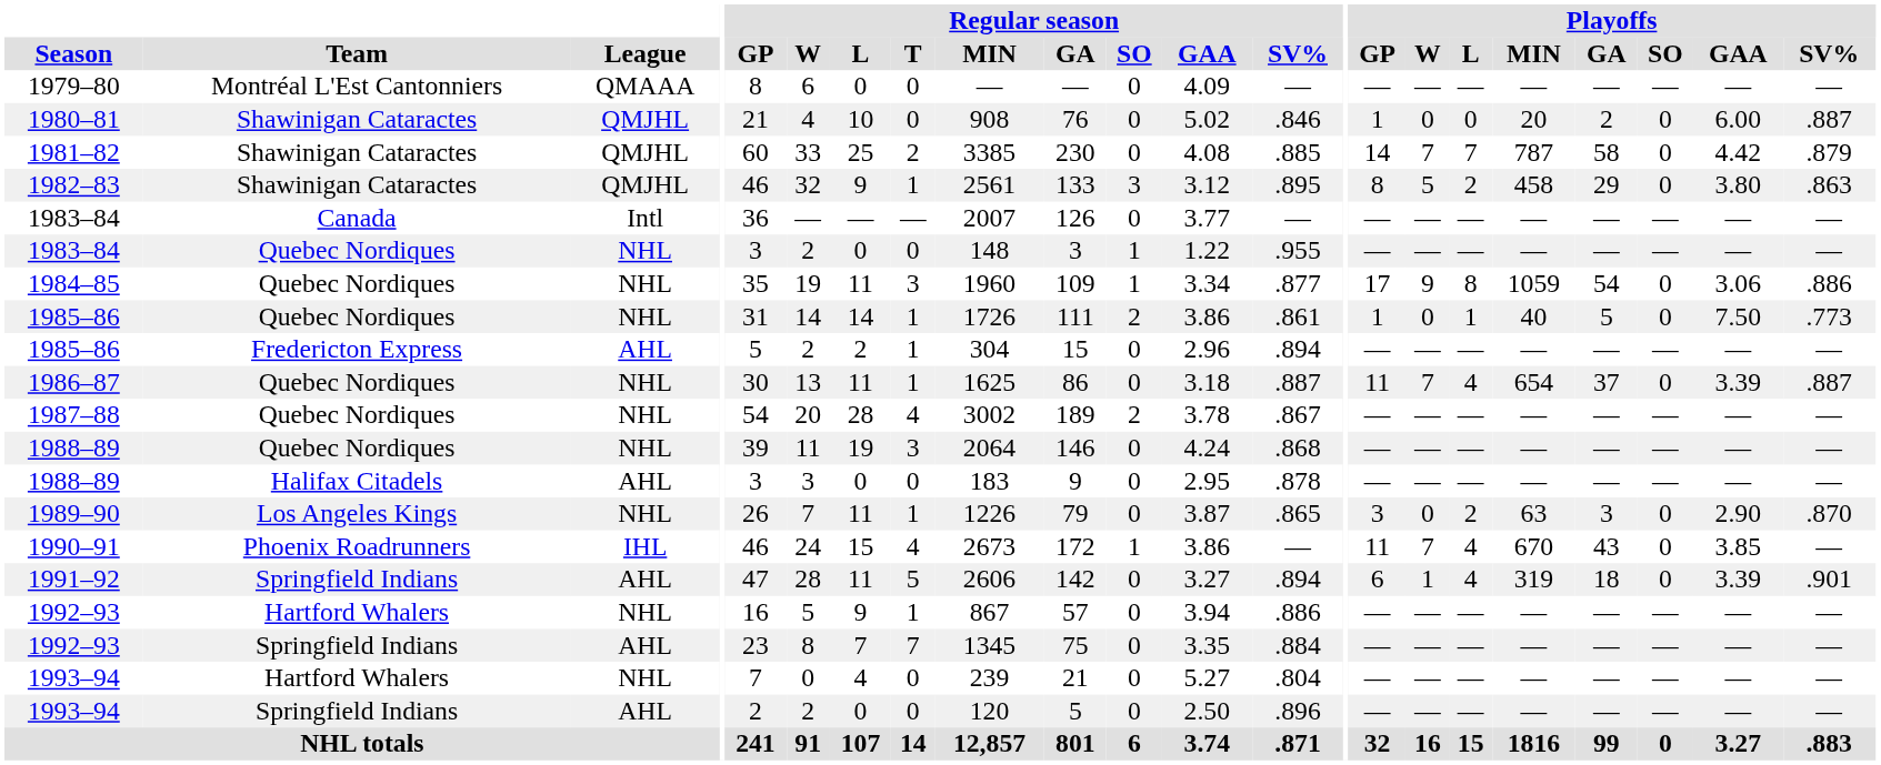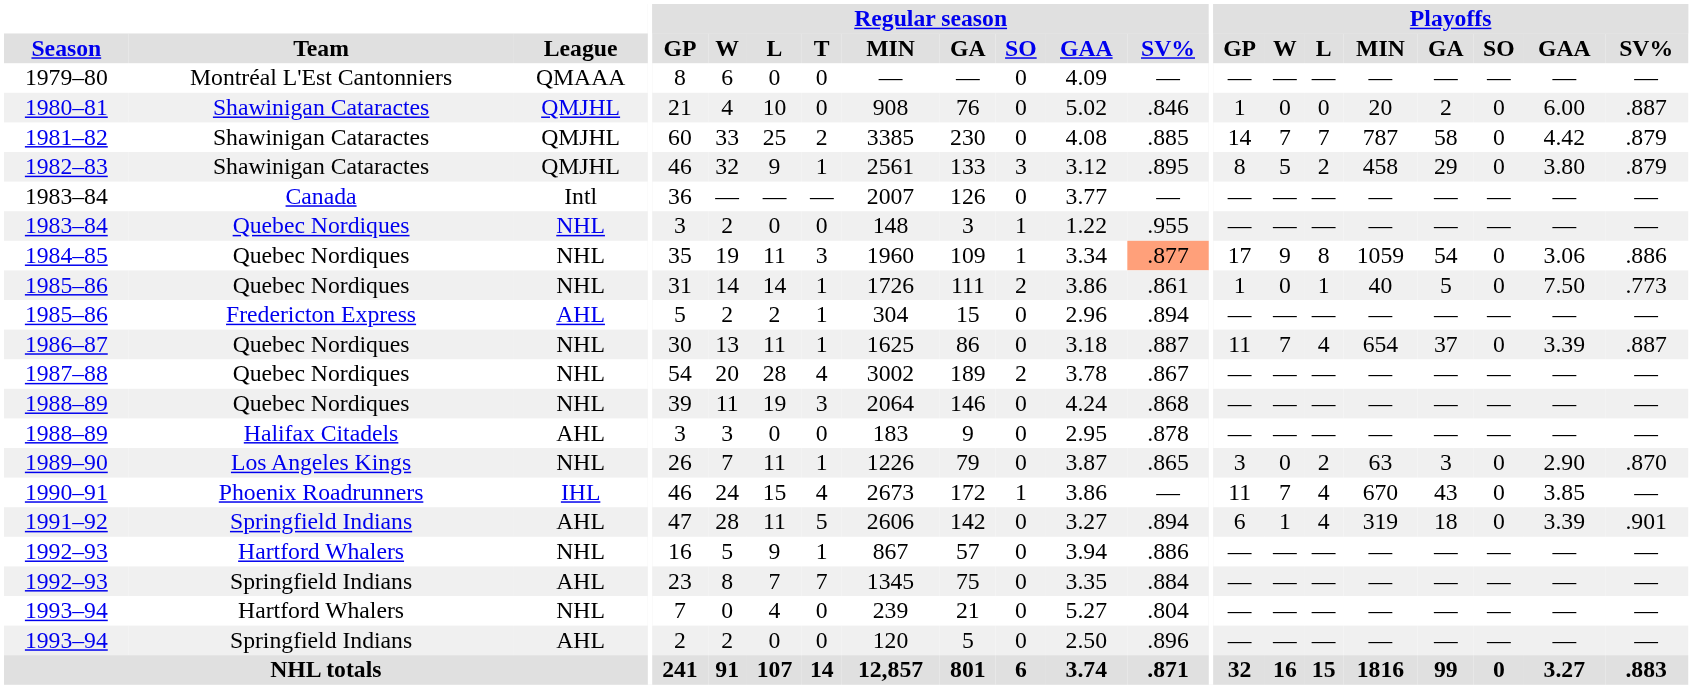 <table border="0" cellpadding="1" cellspacing="0" style="width:90%; text-align:center;">
 <tr bgcolor="#e0e0e0">
 <th colspan="3" bgcolor="#ffffff"></th>
 <th rowspan="99" bgcolor="#ffffff"></th>
 <th colspan="9" bgcolor="#e0e0e0"><a href='#'>Regular season</a></th>
 <th rowspan="99" bgcolor="#ffffff"></th>
 <th colspan="8" bgcolor="#e0e0e0"><a href='#'>Playoffs</a></th>
 </tr>
 <tr bgcolor="#e0e0e0">
 <th><a href='#'>Season</a></th>
 <th>Team</th>
 <th>League</th>
 <th>GP</th>
 <th>W</th>
 <th>L</th>
 <th>T</th>
 <th>MIN</th>
 <th>GA</th>
 <th><a href='#'>SO</a></th>
 <th><a href='#'>GAA</a></th>
 <th><a href='#'>SV%</a></th>
 <th>GP</th>
 <th>W</th>
 <th>L</th>
 <th>MIN</th>
 <th>GA</th>
 <th>SO</th>
 <th>GAA</th>
 <th>SV%</th>
 </tr>
 <tr>
 <td>1979–80</td>
 <td>Montréal L'Est Cantonniers</td>
 <td>QMAAA</td>
 <td>8</td>
 <td>6</td>
 <td>0</td>
 <td>0</td>
 <td>—</td>
 <td>—</td>
 <td>0</td>
 <td>4.09</td>
 <td>—</td>
 <td>—</td>
 <td>—</td>
 <td>—</td>
 <td>—</td>
 <td>—</td>
 <td>—</td>
 <td>—</td>
 <td>—</td>
 </tr>
 <tr bgcolor="#f0f0f0">
 <td><a href='#'>1980–81</a></td>
 <td><a href='#'>Shawinigan Cataractes</a></td>
 <td><a href='#'>QMJHL</a></td>
 <td>21</td>
 <td>4</td>
 <td>10</td>
 <td>0</td>
 <td>908</td>
 <td>76</td>
 <td>0</td>
 <td>5.02</td>
 <td>.846</td>
 <td>1</td>
 <td>0</td>
 <td>0</td>
 <td>20</td>
 <td>2</td>
 <td>0</td>
 <td>6.00</td>
 <td>.887</td>
 </tr>
 <tr>
 <td><a href='#'>1981–82</a></td>
 <td>Shawinigan Cataractes</td>
 <td>QMJHL</td>
 <td>60</td>
 <td>33</td>
 <td>25</td>
 <td>2</td>
 <td>3385</td>
 <td>230</td>
 <td>0</td>
 <td>4.08</td>
 <td>.885</td>
 <td>14</td>
 <td>7</td>
 <td>7</td>
 <td>787</td>
 <td>58</td>
 <td>0</td>
 <td>4.42</td>
 <td>.879</td>
 </tr>
 <tr bgcolor="#f0f0f0">
 <td><a href='#'>1982–83</a></td>
 <td>Shawinigan Cataractes</td>
 <td>QMJHL</td>
 <td>46</td>
 <td>32</td>
 <td>9</td>
 <td>1</td>
 <td>2561</td>
 <td>133</td>
 <td>3</td>
 <td>3.12</td>
 <td>.895</td>
 <td>8</td>
 <td>5</td>
 <td>2</td>
 <td>458</td>
 <td>29</td>
 <td>0</td>
 <td>3.80</td>
-<td>.863</td>
+<td>.879</td>
 </tr>
 <tr>
 <td>1983–84</td>
 <td><a href='#'>Canada</a></td>
 <td>Intl</td>
 <td>36</td>
 <td>—</td>
 <td>—</td>
 <td>—</td>
 <td>2007</td>
 <td>126</td>
 <td>0</td>
 <td>3.77</td>
 <td>—</td>
 <td>—</td>
 <td>—</td>
 <td>—</td>
 <td>—</td>
 <td>—</td>
 <td>—</td>
 <td>—</td>
 <td>—</td>
 </tr>
 <tr bgcolor="#f0f0f0">
 <td><a href='#'>1983–84</a></td>
 <td><a href='#'>Quebec Nordiques</a></td>
 <td><a href='#'>NHL</a></td>
 <td>3</td>
 <td>2</td>
 <td>0</td>
 <td>0</td>
 <td>148</td>
 <td>3</td>
 <td>1</td>
 <td>1.22</td>
 <td>.955</td>
 <td>—</td>
 <td>—</td>
 <td>—</td>
 <td>—</td>
 <td>—</td>
 <td>—</td>
 <td>—</td>
 <td>—</td>
 </tr>
 <tr>
 <td><a href='#'>1984–85</a></td>
 <td>Quebec Nordiques</td>
 <td>NHL</td>
 <td>35</td>
 <td>19</td>
 <td>11</td>
 <td>3</td>
 <td>1960</td>
 <td>109</td>
 <td>1</td>
 <td>3.34</td>
-<td>.877</td>
+<td style="background: lightsalmon;">.877</td>
 <td>17</td>
 <td>9</td>
 <td>8</td>
 <td>1059</td>
 <td>54</td>
 <td>0</td>
 <td>3.06</td>
 <td>.886</td>
 </tr>
 <tr bgcolor="#f0f0f0">
 <td><a href='#'>1985–86</a></td>
 <td>Quebec Nordiques</td>
 <td>NHL</td>
 <td>31</td>
 <td>14</td>
 <td>14</td>
 <td>1</td>
 <td>1726</td>
 <td>111</td>
 <td>2</td>
 <td>3.86</td>
 <td>.861</td>
 <td>1</td>
 <td>0</td>
 <td>1</td>
 <td>40</td>
 <td>5</td>
 <td>0</td>
 <td>7.50</td>
 <td>.773</td>
 </tr>
 <tr>
 <td><a href='#'>1985–86</a></td>
 <td><a href='#'>Fredericton Express</a></td>
 <td><a href='#'>AHL</a></td>
 <td>5</td>
 <td>2</td>
 <td>2</td>
 <td>1</td>
 <td>304</td>
 <td>15</td>
 <td>0</td>
 <td>2.96</td>
 <td>.894</td>
 <td>—</td>
 <td>—</td>
 <td>—</td>
 <td>—</td>
 <td>—</td>
 <td>—</td>
 <td>—</td>
 <td>—</td>
 </tr>
 <tr bgcolor="#f0f0f0">
 <td><a href='#'>1986–87</a></td>
 <td>Quebec Nordiques</td>
 <td>NHL</td>
 <td>30</td>
 <td>13</td>
 <td>11</td>
 <td>1</td>
 <td>1625</td>
 <td>86</td>
 <td>0</td>
 <td>3.18</td>
 <td>.887</td>
 <td>11</td>
 <td>7</td>
 <td>4</td>
 <td>654</td>
 <td>37</td>
 <td>0</td>
 <td>3.39</td>
 <td>.887</td>
 </tr>
 <tr>
 <td><a href='#'>1987–88</a></td>
 <td>Quebec Nordiques</td>
 <td>NHL</td>
 <td>54</td>
 <td>20</td>
 <td>28</td>
 <td>4</td>
 <td>3002</td>
 <td>189</td>
 <td>2</td>
 <td>3.78</td>
 <td>.867</td>
 <td>—</td>
 <td>—</td>
 <td>—</td>
 <td>—</td>
 <td>—</td>
 <td>—</td>
 <td>—</td>
 <td>—</td>
 </tr>
 <tr bgcolor="#f0f0f0">
 <td><a href='#'>1988–89</a></td>
 <td>Quebec Nordiques</td>
 <td>NHL</td>
 <td>39</td>
 <td>11</td>
 <td>19</td>
 <td>3</td>
 <td>2064</td>
 <td>146</td>
 <td>0</td>
 <td>4.24</td>
 <td>.868</td>
 <td>—</td>
 <td>—</td>
 <td>—</td>
 <td>—</td>
 <td>—</td>
 <td>—</td>
 <td>—</td>
 <td>—</td>
 </tr>
 <tr>
 <td><a href='#'>1988–89</a></td>
 <td><a href='#'>Halifax Citadels</a></td>
 <td>AHL</td>
 <td>3</td>
 <td>3</td>
 <td>0</td>
 <td>0</td>
 <td>183</td>
 <td>9</td>
 <td>0</td>
 <td>2.95</td>
 <td>.878</td>
 <td>—</td>
 <td>—</td>
 <td>—</td>
 <td>—</td>
 <td>—</td>
 <td>—</td>
 <td>—</td>
 <td>—</td>
 </tr>
 <tr bgcolor="#f0f0f0">
 <td><a href='#'>1989–90</a></td>
 <td><a href='#'>Los Angeles Kings</a></td>
 <td>NHL</td>
 <td>26</td>
 <td>7</td>
 <td>11</td>
 <td>1</td>
 <td>1226</td>
 <td>79</td>
 <td>0</td>
 <td>3.87</td>
 <td>.865</td>
 <td>3</td>
 <td>0</td>
 <td>2</td>
 <td>63</td>
 <td>3</td>
 <td>0</td>
 <td>2.90</td>
 <td>.870</td>
 </tr>
 <tr>
 <td><a href='#'>1990–91</a></td>
 <td><a href='#'>Phoenix Roadrunners</a></td>
 <td><a href='#'>IHL</a></td>
 <td>46</td>
 <td>24</td>
 <td>15</td>
 <td>4</td>
 <td>2673</td>
 <td>172</td>
 <td>1</td>
 <td>3.86</td>
 <td>—</td>
 <td>11</td>
 <td>7</td>
 <td>4</td>
 <td>670</td>
 <td>43</td>
 <td>0</td>
 <td>3.85</td>
 <td>—</td>
 </tr>
 <tr bgcolor="#f0f0f0">
 <td><a href='#'>1991–92</a></td>
 <td><a href='#'>Springfield Indians</a></td>
 <td>AHL</td>
 <td>47</td>
 <td>28</td>
 <td>11</td>
 <td>5</td>
 <td>2606</td>
 <td>142</td>
 <td>0</td>
 <td>3.27</td>
 <td>.894</td>
 <td>6</td>
 <td>1</td>
 <td>4</td>
 <td>319</td>
 <td>18</td>
 <td>0</td>
 <td>3.39</td>
 <td>.901</td>
 </tr>
 <tr>
 <td><a href='#'>1992–93</a></td>
 <td><a href='#'>Hartford Whalers</a></td>
 <td>NHL</td>
 <td>16</td>
 <td>5</td>
 <td>9</td>
 <td>1</td>
 <td>867</td>
 <td>57</td>
 <td>0</td>
 <td>3.94</td>
 <td>.886</td>
 <td>—</td>
 <td>—</td>
 <td>—</td>
 <td>—</td>
 <td>—</td>
 <td>—</td>
 <td>—</td>
 <td>—</td>
 </tr>
 <tr bgcolor="#f0f0f0">
 <td><a href='#'>1992–93</a></td>
 <td>Springfield Indians</td>
 <td>AHL</td>
 <td>23</td>
 <td>8</td>
 <td>7</td>
 <td>7</td>
 <td>1345</td>
 <td>75</td>
 <td>0</td>
 <td>3.35</td>
 <td>.884</td>
 <td>—</td>
 <td>—</td>
 <td>—</td>
 <td>—</td>
 <td>—</td>
 <td>—</td>
 <td>—</td>
 <td>—</td>
 </tr>
 <tr>
 <td><a href='#'>1993–94</a></td>
 <td>Hartford Whalers</td>
 <td>NHL</td>
 <td>7</td>
 <td>0</td>
 <td>4</td>
 <td>0</td>
 <td>239</td>
 <td>21</td>
 <td>0</td>
 <td>5.27</td>
 <td>.804</td>
 <td>—</td>
 <td>—</td>
 <td>—</td>
 <td>—</td>
 <td>—</td>
 <td>—</td>
 <td>—</td>
 <td>—</td>
 </tr>
 <tr bgcolor="#f0f0f0">
 <td><a href='#'>1993–94</a></td>
 <td>Springfield Indians</td>
 <td>AHL</td>
 <td>2</td>
 <td>2</td>
 <td>0</td>
 <td>0</td>
 <td>120</td>
 <td>5</td>
 <td>0</td>
 <td>2.50</td>
 <td>.896</td>
 <td>—</td>
 <td>—</td>
 <td>—</td>
 <td>—</td>
 <td>—</td>
 <td>—</td>
 <td>—</td>
 <td>—</td>
 </tr>
 <tr bgcolor="#e0e0e0">
 <th colspan=3>NHL totals</th>
 <th>241</th>
 <th>91</th>
 <th>107</th>
 <th>14</th>
 <th>12,857</th>
 <th>801</th>
 <th>6</th>
 <th>3.74</th>
 <th>.871</th>
 <th>32</th>
 <th>16</th>
 <th>15</th>
 <th>1816</th>
 <th>99</th>
 <th>0</th>
 <th>3.27</th>
 <th>.883</th>
 </tr>
 </table>
